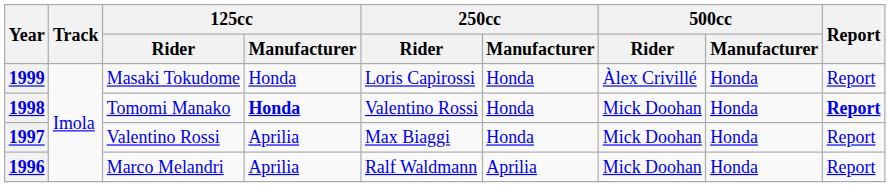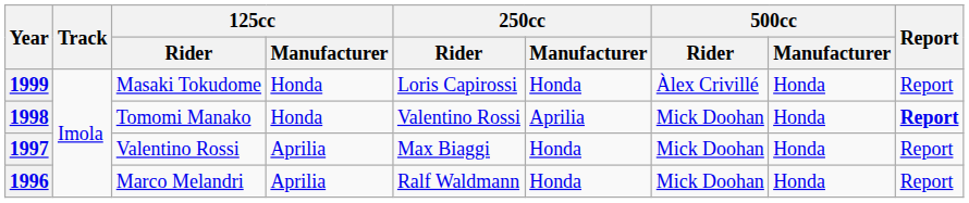 <table class="wikitable" style="font-size:95%;">
 <tr>
 <th rowspan=2>Year</th>
 <th rowspan=2>Track</th>
 <th colspan=2>125cc</th>
 <th colspan=2>250cc</th>
 <th colspan=2>500cc</th>
 <th rowspan=2>Report</th>
 </tr>
 <tr>
 <th>Rider</th>
 <th>Manufacturer</th>
 <th>Rider</th>
 <th>Manufacturer</th>
 <th>Rider</th>
 <th>Manufacturer</th>
 </tr>
 <tr>
 <th><a href='#'>1999</a></th>
 <td rowspan="4"><a href='#'>Imola</a></td>
 <td> <a href='#'>Masaki Tokudome</a></td>
 <td><a href='#'>Honda</a></td>
 <td> <a href='#'>Loris Capirossi</a></td>
 <td><a href='#'>Honda</a></td>
 <td> <a href='#'>Àlex Crivillé</a></td>
 <td><a href='#'>Honda</a></td>
 <td><a href='#'>Report</a></td>
 </tr>
 <tr>
 <th><a href='#'>1998</a></th>
 <td> <a href='#'>Tomomi Manako</a></td>
-<td><strong><a href='#'>Honda</a></strong></td>
+<td><a href='#'>Honda</a></td>
 <td> <a href='#'>Valentino Rossi</a></td>
-<td><a href='#'>Honda</a></td>
+<td><a href='#'>Aprilia</a></td>
 <td> <a href='#'>Mick Doohan</a></td>
 <td><a href='#'>Honda</a></td>
 <td><strong><a href='#'>Report</a></strong></td>
 </tr>
 <tr>
 <th><a href='#'>1997</a></th>
 <td> <a href='#'>Valentino Rossi</a></td>
 <td><a href='#'>Aprilia</a></td>
 <td> <a href='#'>Max Biaggi</a></td>
 <td><a href='#'>Honda</a></td>
 <td> <a href='#'>Mick Doohan</a></td>
 <td><a href='#'>Honda</a></td>
 <td><a href='#'>Report</a></td>
 </tr>
 <tr>
 <th><a href='#'>1996</a></th>
 <td> <a href='#'>Marco Melandri</a></td>
 <td><a href='#'>Aprilia</a></td>
 <td> <a href='#'>Ralf Waldmann</a></td>
-<td><a href='#'>Aprilia</a></td>
+<td><a href='#'>Honda</a></td>
 <td> <a href='#'>Mick Doohan</a></td>
 <td><a href='#'>Honda</a></td>
 <td><a href='#'>Report</a></td>
 </tr>
 </table>
